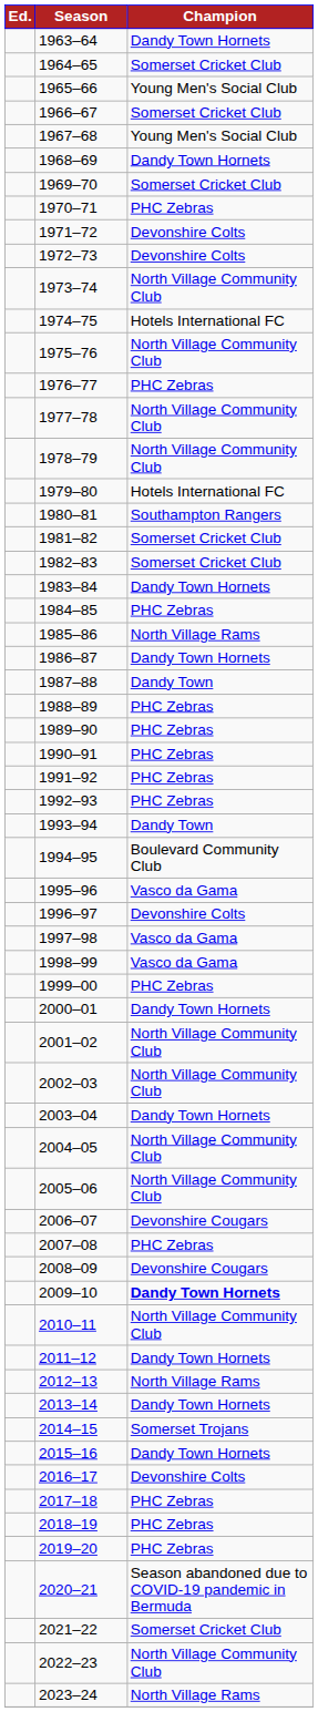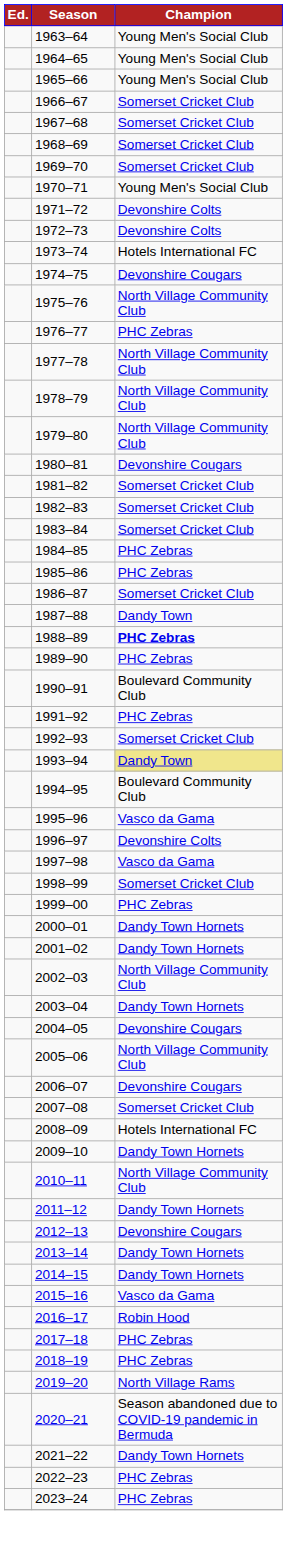 <table class="wikitable sortable">
 <tr>
 <th width=px style="background:firebrick; color:white; border:1px solid blue;">Ed.</th>
 <th width=90px style="background:firebrick; color:white; border:1px solid blue;">Season</th>
 <th width=190px style="background:firebrick; color:white; border:1px solid blue;">Champion</th>
 </tr>
 <tr>
 <td></td>
 <td>1963–64</td>
-<td><a href='#'>Dandy Town Hornets</a></td>
+<td>Young Men's Social Club</td>
 </tr>
 <tr>
 <td></td>
 <td>1964–65</td>
-<td><a href='#'>Somerset Cricket Club</a></td>
+<td>Young Men's Social Club</td>
 </tr>
 <tr>
 <td></td>
 <td>1965–66</td>
 <td>Young Men's Social Club</td>
 </tr>
 <tr>
 <td></td>
 <td>1966–67</td>
 <td><a href='#'>Somerset Cricket Club</a></td>
 </tr>
 <tr>
 <td></td>
 <td>1967–68</td>
-<td>Young Men's Social Club</td>
+<td><a href='#'>Somerset Cricket Club</a></td>
 </tr>
 <tr>
 <td></td>
 <td>1968–69</td>
-<td><a href='#'>Dandy Town Hornets</a></td>
+<td><a href='#'>Somerset Cricket Club</a></td>
 </tr>
 <tr>
 <td></td>
 <td>1969–70</td>
 <td><a href='#'>Somerset Cricket Club</a></td>
 </tr>
 <tr>
 <td></td>
 <td>1970–71</td>
-<td><a href='#'>PHC Zebras</a></td>
+<td>Young Men's Social Club</td>
 </tr>
 <tr>
 <td></td>
 <td>1971–72</td>
 <td><a href='#'>Devonshire Colts</a></td>
 </tr>
 <tr>
 <td></td>
 <td>1972–73</td>
 <td><a href='#'>Devonshire Colts</a></td>
 </tr>
 <tr>
 <td></td>
 <td>1973–74</td>
-<td><a href='#'>North Village Community Club</a></td>
+<td>Hotels International FC</td>
 </tr>
 <tr>
 <td></td>
 <td>1974–75</td>
-<td>Hotels International FC</td>
+<td><a href='#'>Devonshire Cougars</a></td>
 </tr>
 <tr>
 <td></td>
 <td>1975–76</td>
 <td><a href='#'>North Village Community Club</a></td>
 </tr>
 <tr>
 <td></td>
 <td>1976–77</td>
 <td><a href='#'>PHC Zebras</a></td>
 </tr>
 <tr>
 <td></td>
 <td>1977–78</td>
 <td><a href='#'>North Village Community Club</a></td>
 </tr>
 <tr>
 <td></td>
 <td>1978–79</td>
 <td><a href='#'>North Village Community Club</a></td>
 </tr>
 <tr>
 <td></td>
 <td>1979–80</td>
-<td>Hotels International FC</td>
+<td><a href='#'>North Village Community Club</a></td>
 </tr>
 <tr>
 <td></td>
 <td>1980–81</td>
-<td><a href='#'>Southampton Rangers</a></td>
+<td><a href='#'>Devonshire Cougars</a></td>
 </tr>
 <tr>
 <td></td>
 <td>1981–82</td>
 <td><a href='#'>Somerset Cricket Club</a></td>
 </tr>
 <tr>
 <td></td>
 <td>1982–83</td>
 <td><a href='#'>Somerset Cricket Club</a></td>
 </tr>
 <tr>
 <td></td>
 <td>1983–84</td>
-<td><a href='#'>Dandy Town Hornets</a></td>
+<td><a href='#'>Somerset Cricket Club</a></td>
 </tr>
 <tr>
 <td></td>
 <td>1984–85</td>
 <td><a href='#'>PHC Zebras</a></td>
 </tr>
 <tr>
 <td></td>
 <td>1985–86</td>
-<td><a href='#'>North Village Rams</a></td>
+<td><a href='#'>PHC Zebras</a></td>
 </tr>
 <tr>
 <td></td>
 <td>1986–87</td>
-<td><a href='#'>Dandy Town Hornets</a></td>
+<td><a href='#'>Somerset Cricket Club</a></td>
 </tr>
 <tr>
 <td></td>
 <td>1987–88</td>
 <td><a href='#'>Dandy Town</a></td>
 </tr>
 <tr>
 <td></td>
 <td>1988–89</td>
-<td><a href='#'>PHC Zebras</a></td>
+<td><strong><a href='#'>PHC Zebras</a></strong></td>
 </tr>
 <tr>
 <td></td>
 <td>1989–90</td>
 <td><a href='#'>PHC Zebras</a></td>
 </tr>
 <tr>
 <td></td>
 <td>1990–91</td>
-<td><a href='#'>PHC Zebras</a></td>
+<td>Boulevard Community Club</td>
 </tr>
 <tr>
 <td></td>
 <td>1991–92</td>
 <td><a href='#'>PHC Zebras</a></td>
 </tr>
 <tr>
 <td></td>
 <td>1992–93</td>
-<td><a href='#'>PHC Zebras</a></td>
+<td><a href='#'>Somerset Cricket Club</a></td>
 </tr>
 <tr>
 <td></td>
 <td>1993–94</td>
-<td><a href='#'>Dandy Town</a></td>
+<td style="background: khaki;"><a href='#'>Dandy Town</a></td>
 </tr>
 <tr>
 <td></td>
 <td>1994–95</td>
 <td>Boulevard Community Club</td>
 </tr>
 <tr>
 <td></td>
 <td>1995–96</td>
 <td><a href='#'>Vasco da Gama</a></td>
 </tr>
 <tr>
 <td></td>
 <td>1996–97</td>
 <td><a href='#'>Devonshire Colts</a></td>
 </tr>
 <tr>
 <td></td>
 <td>1997–98</td>
 <td><a href='#'>Vasco da Gama</a></td>
 </tr>
 <tr>
 <td></td>
 <td>1998–99</td>
-<td><a href='#'>Vasco da Gama</a></td>
+<td><a href='#'>Somerset Cricket Club</a></td>
 </tr>
 <tr>
 <td></td>
 <td>1999–00</td>
 <td><a href='#'>PHC Zebras</a></td>
 </tr>
 <tr>
 <td></td>
 <td>2000–01</td>
 <td><a href='#'>Dandy Town Hornets</a></td>
 </tr>
 <tr>
 <td></td>
 <td>2001–02</td>
-<td><a href='#'>North Village Community Club</a></td>
+<td><a href='#'>Dandy Town Hornets</a></td>
 </tr>
 <tr>
 <td></td>
 <td>2002–03</td>
 <td><a href='#'>North Village Community Club</a></td>
 </tr>
 <tr>
 <td></td>
 <td>2003–04</td>
 <td><a href='#'>Dandy Town Hornets</a></td>
 </tr>
 <tr>
 <td></td>
 <td>2004–05</td>
-<td><a href='#'>North Village Community Club</a></td>
+<td><a href='#'>Devonshire Cougars</a></td>
 </tr>
 <tr>
 <td></td>
 <td>2005–06</td>
 <td><a href='#'>North Village Community Club</a></td>
 </tr>
 <tr>
 <td></td>
 <td>2006–07</td>
 <td><a href='#'>Devonshire Cougars</a></td>
 </tr>
 <tr>
 <td></td>
 <td>2007–08</td>
-<td><a href='#'>PHC Zebras</a></td>
+<td><a href='#'>Somerset Cricket Club</a></td>
 </tr>
 <tr>
 <td></td>
 <td>2008–09</td>
-<td><a href='#'>Devonshire Cougars</a></td>
+<td>Hotels International FC</td>
 </tr>
 <tr>
 <td></td>
 <td>2009–10</td>
-<td><strong><a href='#'>Dandy Town Hornets</a></strong></td>
+<td><a href='#'>Dandy Town Hornets</a></td>
 </tr>
 <tr>
 <td></td>
 <td><a href='#'>2010–11</a></td>
 <td><a href='#'>North Village Community Club</a></td>
 </tr>
 <tr>
 <td></td>
 <td><a href='#'>2011–12</a></td>
 <td><a href='#'>Dandy Town Hornets</a></td>
 </tr>
 <tr>
 <td></td>
 <td><a href='#'>2012–13</a></td>
-<td><a href='#'>North Village Rams</a></td>
+<td><a href='#'>Devonshire Cougars</a></td>
 </tr>
 <tr>
 <td></td>
 <td><a href='#'>2013–14</a></td>
 <td><a href='#'>Dandy Town Hornets</a></td>
 </tr>
 <tr>
 <td></td>
 <td><a href='#'>2014–15</a></td>
-<td><a href='#'>Somerset Trojans</a></td>
+<td><a href='#'>Dandy Town Hornets</a></td>
 </tr>
 <tr>
 <td></td>
 <td><a href='#'>2015–16</a></td>
-<td><a href='#'>Dandy Town Hornets</a></td>
+<td><a href='#'>Vasco da Gama</a></td>
 </tr>
 <tr>
 <td></td>
 <td><a href='#'>2016–17</a></td>
-<td><a href='#'>Devonshire Colts</a></td>
+<td><a href='#'>Robin Hood</a></td>
 </tr>
 <tr>
 <td></td>
 <td><a href='#'>2017–18</a></td>
 <td><a href='#'>PHC Zebras</a></td>
 </tr>
 <tr>
 <td></td>
 <td><a href='#'>2018–19</a></td>
 <td><a href='#'>PHC Zebras</a></td>
 </tr>
 <tr>
 <td></td>
 <td><a href='#'>2019–20</a></td>
-<td><a href='#'>PHC Zebras</a></td>
+<td><a href='#'>North Village Rams</a></td>
 </tr>
 <tr>
 <td></td>
 <td><a href='#'>2020–21</a></td>
 <td>Season abandoned due to <a href='#'>COVID-19 pandemic in Bermuda</a></td>
 </tr>
 <tr>
 <td></td>
 <td>2021–22</td>
-<td><a href='#'>Somerset Cricket Club</a></td>
+<td><a href='#'>Dandy Town Hornets</a></td>
 </tr>
 <tr>
 <td></td>
 <td>2022–23</td>
-<td><a href='#'>North Village Community Club</a></td>
+<td><a href='#'>PHC Zebras</a></td>
 </tr>
 <tr>
 <td></td>
 <td>2023–24</td>
-<td><a href='#'>North Village Rams</a></td>
+<td><a href='#'>PHC Zebras</a></td>
 </tr>
 <tr>
 </tr>
 </table>
